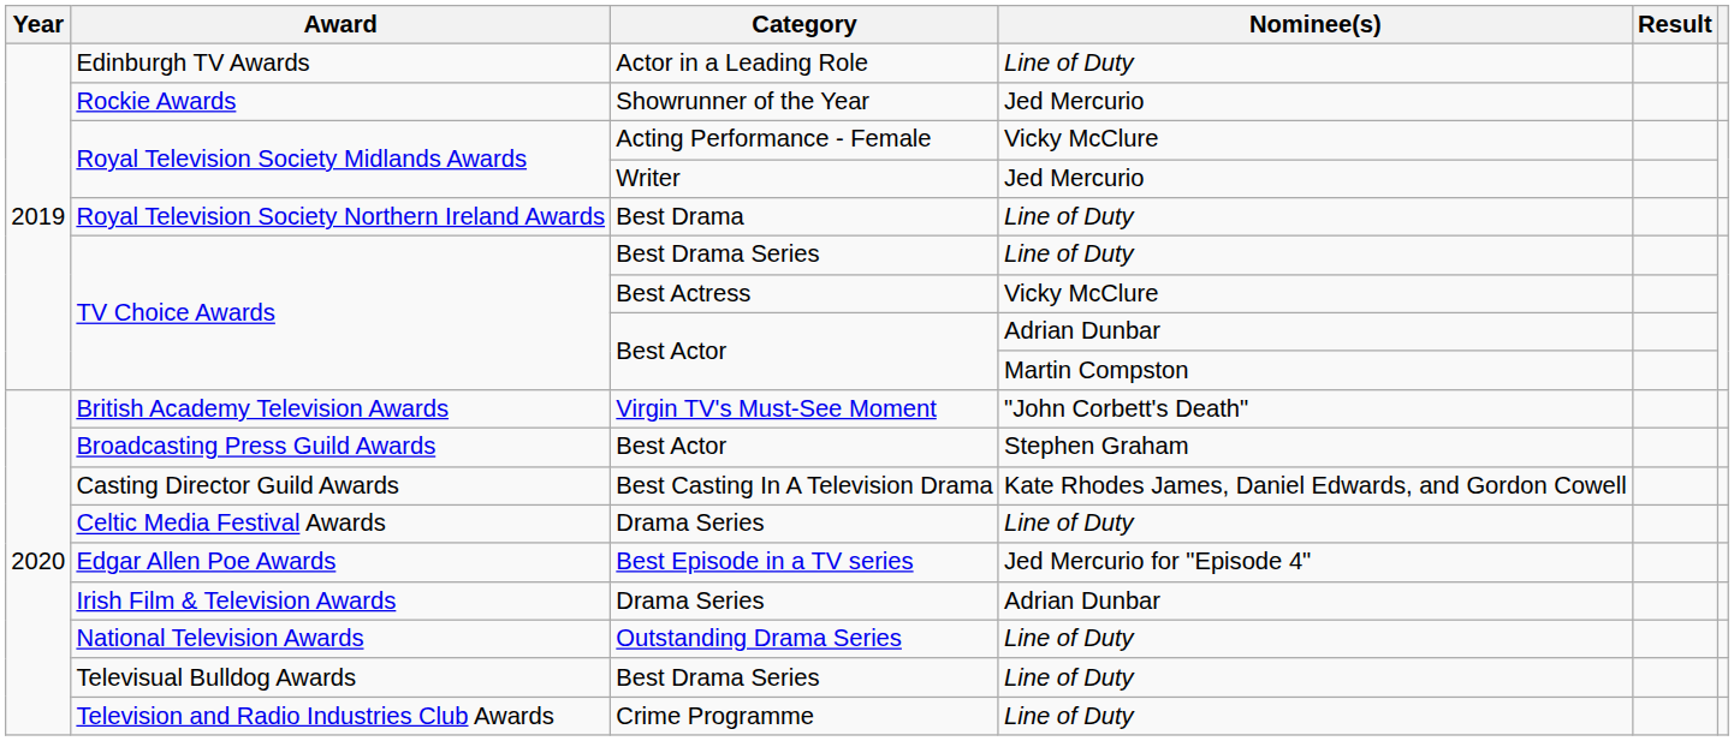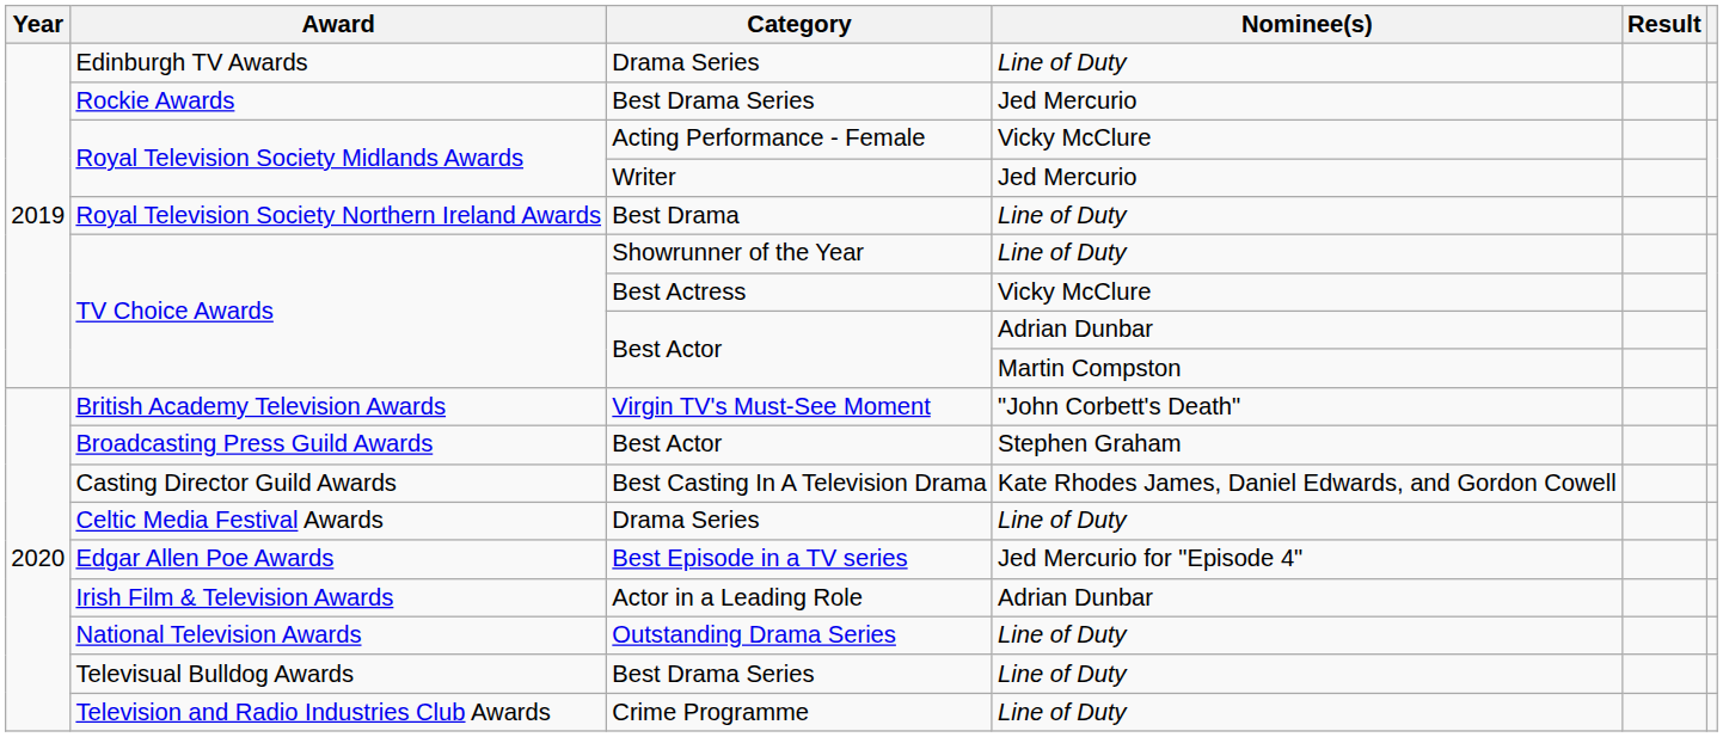 <table class="wikitable">
 <tr>
 <th>Year</th>
 <th>Award</th>
 <th>Category</th>
 <th>Nominee(s)</th>
 <th>Result</th>
 <th></th>
 </tr>
 <tr>
 <td rowspan="9">2019</td>
 <td>Edinburgh TV Awards</td>
-<td>Actor in a Leading Role</td>
+<td>Drama Series</td>
 <td><em>Line of Duty</em></td>
 <td></td>
 <td></td>
 </tr>
 <tr>
 <td><a href='#'>Rockie Awards</a></td>
-<td>Showrunner of the Year</td>
+<td>Best Drama Series</td>
 <td>Jed Mercurio</td>
 <td></td>
 <td></td>
 </tr>
 <tr>
 <td rowspan="2"><a href='#'>Royal Television Society Midlands Awards</a></td>
 <td>Acting Performance - Female</td>
 <td>Vicky McClure</td>
 <td></td>
 <td rowspan="2"></td>
 </tr>
 <tr>
 <td>Writer</td>
 <td>Jed Mercurio</td>
 <td></td>
 </tr>
 <tr>
 <td><a href='#'>Royal Television Society Northern Ireland Awards</a></td>
 <td>Best Drama</td>
 <td><em>Line of Duty</em></td>
 <td></td>
 <td></td>
 </tr>
 <tr>
 <td rowspan="4"><a href='#'>TV Choice Awards</a></td>
-<td>Best Drama Series</td>
+<td>Showrunner of the Year</td>
 <td><em>Line of Duty</em></td>
 <td></td>
 <td rowspan="4"></td>
 </tr>
 <tr>
 <td>Best Actress</td>
 <td>Vicky McClure</td>
 <td></td>
 </tr>
 <tr>
 <td rowspan="2">Best Actor</td>
 <td>Adrian Dunbar</td>
 <td></td>
 </tr>
 <tr>
 <td>Martin Compston</td>
 <td></td>
 </tr>
 <tr>
 <td rowspan="10">2020</td>
 <td><a href='#'>British Academy Television Awards</a></td>
 <td><a href='#'>Virgin TV's Must-See Moment</a></td>
 <td>"John Corbett's Death"</td>
 <td></td>
 <td></td>
 </tr>
 <tr>
 <td><a href='#'>Broadcasting Press Guild Awards</a></td>
 <td>Best Actor</td>
 <td>Stephen Graham</td>
 <td></td>
 <td></td>
 </tr>
 <tr>
 <td>Casting Director Guild Awards</td>
 <td>Best Casting In A Television Drama</td>
 <td>Kate Rhodes James, Daniel Edwards, and Gordon Cowell</td>
 <td></td>
 <td></td>
 </tr>
 <tr>
 <td><a href='#'>Celtic Media Festival</a> Awards</td>
 <td>Drama Series</td>
 <td><em>Line of Duty</em></td>
 <td></td>
 <td></td>
 </tr>
 <tr>
 <td><a href='#'>Edgar Allen Poe Awards</a></td>
 <td><a href='#'>Best Episode in a TV series</a></td>
 <td>Jed Mercurio for "Episode 4"</td>
 <td></td>
 <td></td>
 </tr>
 <tr>
 <td><a href='#'>Irish Film & Television Awards</a></td>
-<td>Drama Series</td>
+<td>Actor in a Leading Role</td>
 <td>Adrian Dunbar</td>
 <td></td>
 <td></td>
 </tr>
 <tr>
 <td><a href='#'>National Television Awards</a></td>
 <td><a href='#'>Outstanding Drama Series</a></td>
 <td><em>Line of Duty</em></td>
 <td></td>
 <td></td>
 </tr>
 <tr>
 <td>Televisual Bulldog Awards</td>
 <td>Best Drama Series</td>
 <td><em>Line of Duty</em></td>
 <td></td>
 <td></td>
 </tr>
 <tr>
 <td><a href='#'>Television and Radio Industries Club</a> Awards</td>
 <td>Crime Programme</td>
 <td><em>Line of Duty</em></td>
 <td></td>
 <td></td>
 </tr>
 </table>
